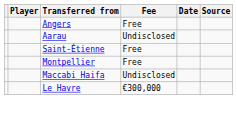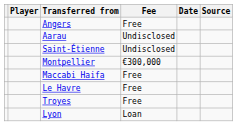 <table class="wikitable plainrowheaders sortable">
 <tr>
 <th></th>
 <th scope="col">Player</th>
 <th>Transferred from</th>
 <th style="width: 65px;">Fee</th>
 <th scope="col">Date</th>
 <th scope="col">Source</th>
 </tr>
 <tr>
 <td align="center"></td>
 <td></td>
 <td> <a href='#'>Angers</a></td>
 <td>Free</td>
 <td></td>
 <td></td>
 </tr>
 <tr>
 <td align="center"></td>
 <td></td>
 <td> <a href='#'>Aarau</a></td>
 <td>Undisclosed</td>
 <td></td>
 <td></td>
 </tr>
 <tr>
 <td align="center"></td>
 <td></td>
 <td> <a href='#'>Saint-Étienne</a></td>
+<td>Undisclosed</td>
+<td></td>
+<td></td>
+</tr>
+<tr>
+<td align="center"></td>
+<td></td>
+<td> <a href='#'>Montpellier</a></td>
+<td>€300,000</td>
+<td></td>
+<td></td>
+</tr>
+<tr>
+<td align="center"></td>
+<td></td>
+<td> <a href='#'>Maccabi Haifa</a></td>
 <td>Free</td>
 <td></td>
 <td></td>
 </tr>
 <tr>
 <td align="center"></td>
 <td></td>
-<td> <a href='#'>Montpellier</a></td>
+<td> <a href='#'>Le Havre</a></td>
 <td>Free</td>
 <td></td>
 <td></td>
 </tr>
 <tr>
 <td align="center"></td>
 <td></td>
-<td> <a href='#'>Maccabi Haifa</a></td>
-<td>Undisclosed</td>
+<td> <a href='#'>Troyes</a></td>
+<td>Free</td>
 <td></td>
 <td></td>
 </tr>
 <tr>
 <td align="center"></td>
 <td></td>
-<td> <a href='#'>Le Havre</a></td>
-<td>€300,000</td>
+<td> <a href='#'>Lyon</a></td>
+<td>Loan</td>
 <td></td>
 <td></td>
 </tr>
 </table>
